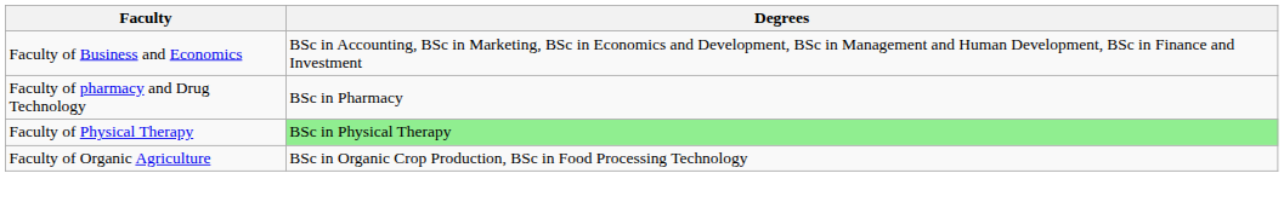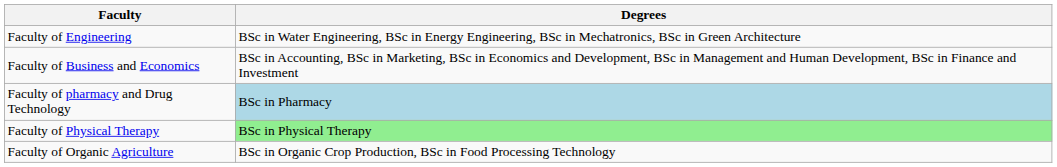 <table class="wikitable">
 <tr>
 <th>Faculty</th>
 <th>Degrees</th>
+</tr>
+<tr>
+<td>Faculty of <a href='#'>Engineering</a></td>
+<td>BSc in Water Engineering, BSc in Energy Engineering, BSc in Mechatronics, BSc in Green Architecture</td>
 </tr>
 <tr>
 <td>Faculty of <a href='#'>Business</a> and <a href='#'>Economics</a></td>
 <td>BSc in Accounting, BSc in Marketing, BSc in Economics and Development, BSc in Management and Human Development, BSc in Finance and Investment</td>
 </tr>
 <tr>
 <td>Faculty of <a href='#'>pharmacy</a> and Drug Technology</td>
-<td>BSc in Pharmacy</td>
+<td style="background: lightblue;">BSc in Pharmacy</td>
 </tr>
 <tr>
 <td>Faculty of <a href='#'>Physical Therapy</a></td>
 <td style="background: lightgreen;">BSc in Physical Therapy</td>
 </tr>
 <tr>
 <td>Faculty of Organic <a href='#'>Agriculture</a></td>
 <td>BSc in Organic Crop Production, BSc in Food Processing Technology</td>
 </tr>
 </table>
